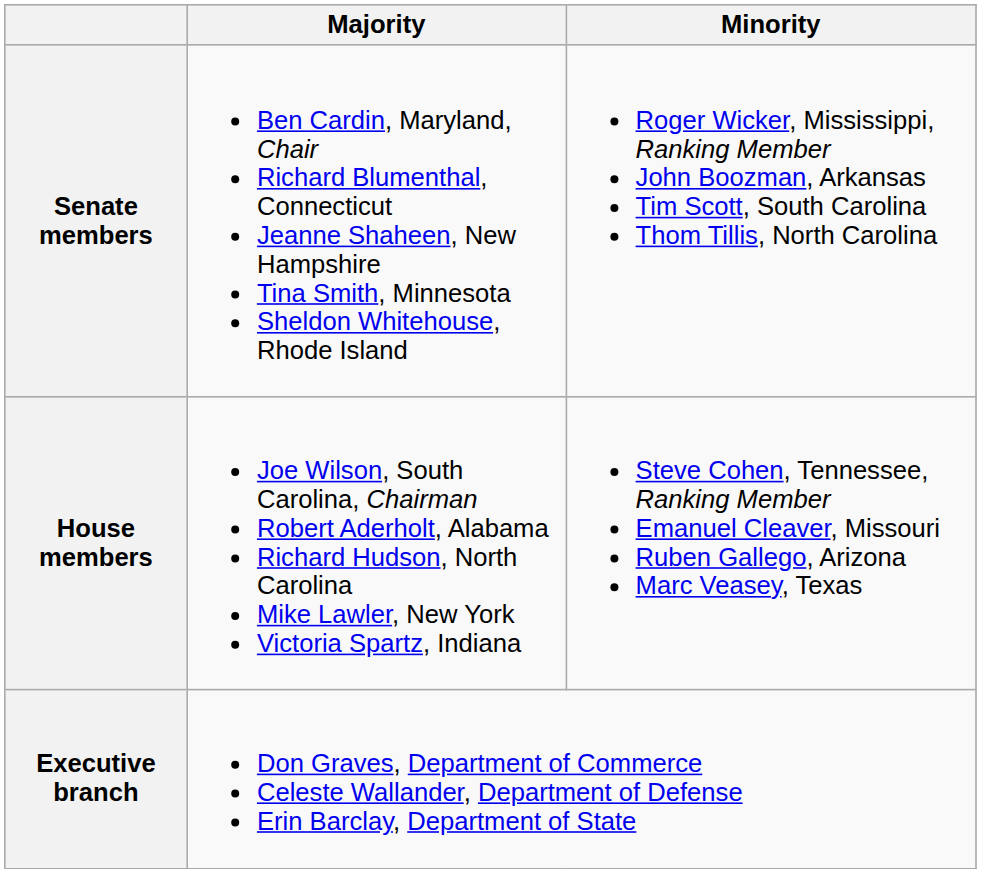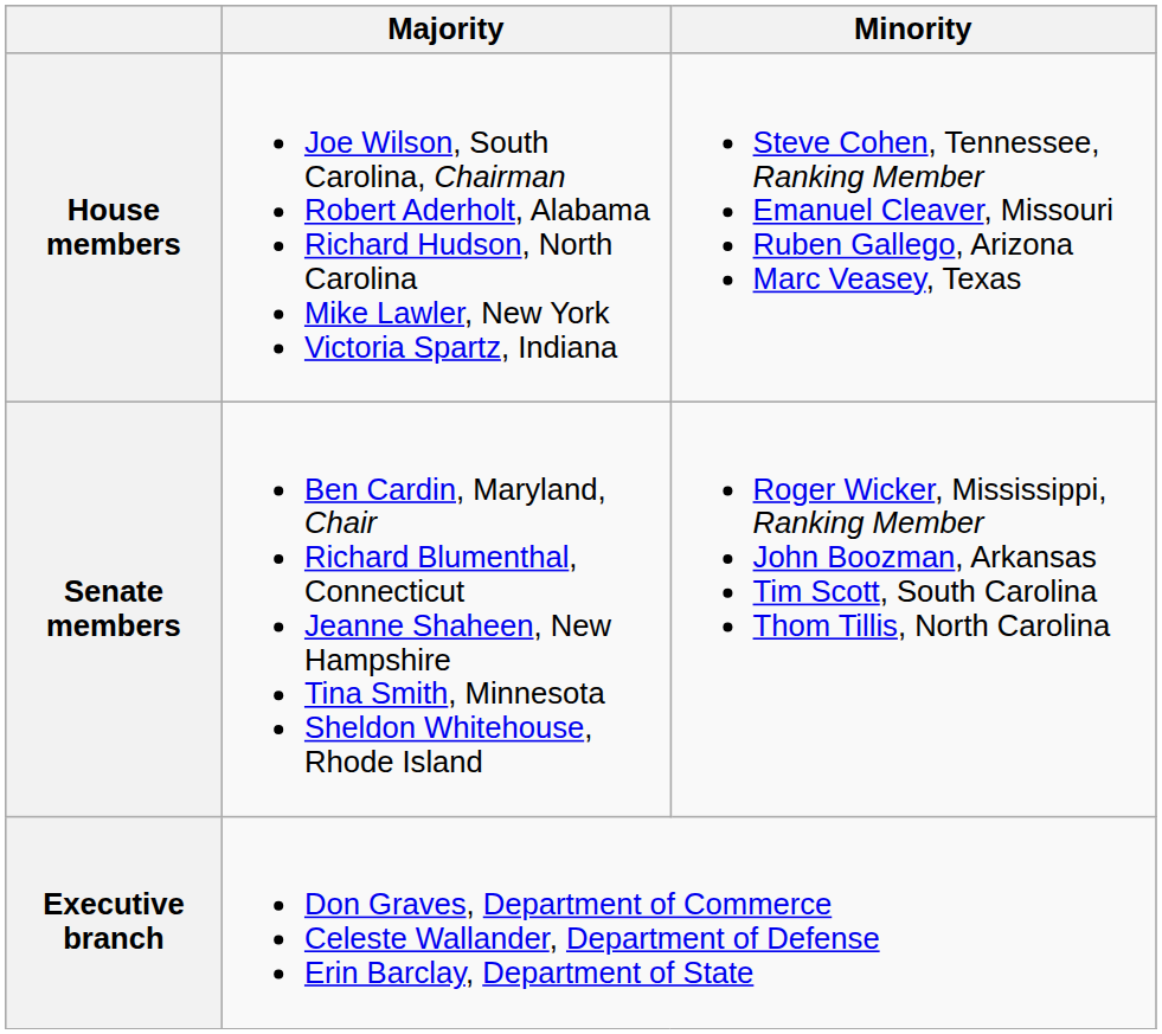 <table class=wikitable>
 <tr>
 <th></th>
 <th>Majority</th>
 <th>Minority</th>
 </tr>
 <tr>
+<th>House members</th>
+<td valign="top" ><br><ul><li><a href='#'>Joe Wilson</a>, South Carolina, <em>Chairman</em></li><li><a href='#'>Robert Aderholt</a>, Alabama</li><li><a href='#'>Richard Hudson</a>, North Carolina</li><li><a href='#'>Mike Lawler</a>, New York</li><li><a href='#'>Victoria Spartz</a>, Indiana</li></ul></td>
+<td valign="top" ><br><ul><li><a href='#'>Steve Cohen</a>, Tennessee, <em>Ranking Member</em></li><li><a href='#'>Emanuel Cleaver</a>, Missouri</li><li><a href='#'>Ruben Gallego</a>, Arizona</li><li><a href='#'>Marc Veasey</a>, Texas</li></ul></td>
+</tr>
+<tr>
 <th>Senate members</th>
 <td valign="top" ><br><ul><li><a href='#'>Ben Cardin</a>, Maryland, <em>Chair</em></li><li><a href='#'>Richard Blumenthal</a>, Connecticut</li><li><a href='#'>Jeanne Shaheen</a>, New Hampshire</li><li><a href='#'>Tina Smith</a>, Minnesota</li><li><a href='#'>Sheldon Whitehouse</a>, Rhode Island</li></ul></td>
 <td valign="top" ><br><ul><li><a href='#'>Roger Wicker</a>, Mississippi, <em>Ranking Member</em></li><li><a href='#'>John Boozman</a>, Arkansas</li><li><a href='#'>Tim Scott</a>, South Carolina</li><li><a href='#'>Thom Tillis</a>, North Carolina</li></ul></td>
-</tr>
-<tr>
-<th>House members</th>
-<td valign="top" ><br><ul><li><a href='#'>Joe Wilson</a>, South Carolina, <em>Chairman</em></li><li><a href='#'>Robert Aderholt</a>, Alabama</li><li><a href='#'>Richard Hudson</a>, North Carolina</li><li><a href='#'>Mike Lawler</a>, New York</li><li><a href='#'>Victoria Spartz</a>, Indiana</li></ul></td>
-<td valign="top" ><br><ul><li><a href='#'>Steve Cohen</a>, Tennessee, <em>Ranking Member</em></li><li><a href='#'>Emanuel Cleaver</a>, Missouri</li><li><a href='#'>Ruben Gallego</a>, Arizona</li><li><a href='#'>Marc Veasey</a>, Texas</li></ul></td>
 </tr>
 <tr>
 <th>Executive branch</th>
 <td colspan=2><br><ul><li><a href='#'>Don Graves</a>, <a href='#'>Department of Commerce</a></li><li><a href='#'>Celeste Wallander</a>, <a href='#'>Department of Defense</a></li><li><a href='#'>Erin Barclay</a>, <a href='#'>Department of State</a></li></ul></td>
 </tr>
 </table>
